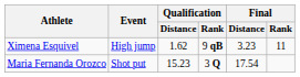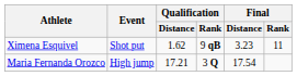 <table class=wikitable style="font-size:90%">
 <tr>
 <th rowspan=2>Athlete</th>
 <th rowspan=2>Event</th>
 <th colspan=2>Qualification</th>
 <th colspan=2>Final</th>
 </tr>
 <tr style="font-size:95%">
 <th>Distance</th>
 <th>Rank</th>
 <th>Distance</th>
 <th>Rank</th>
 </tr>
 <tr align=center>
 <td align=left><a href='#'>Ximena Esquivel</a></td>
-<td align=left><a href='#'>High jump</a></td>
+<td align=left><a href='#'>Shot put</a></td>
 <td>1.62</td>
 <td>9 <strong>qB</strong></td>
 <td>3.23</td>
 <td>11</td>
 </tr>
 <tr align=center>
 <td align=left><a href='#'>Maria Fernanda Orozco</a></td>
-<td align=left><a href='#'>Shot put</a></td>
-<td>15.23</td>
+<td align=left><a href='#'>High jump</a></td>
+<td>17.21</td>
 <td>3 <strong>Q</strong></td>
 <td>17.54</td>
 <td></td>
 </tr>
 </table>
